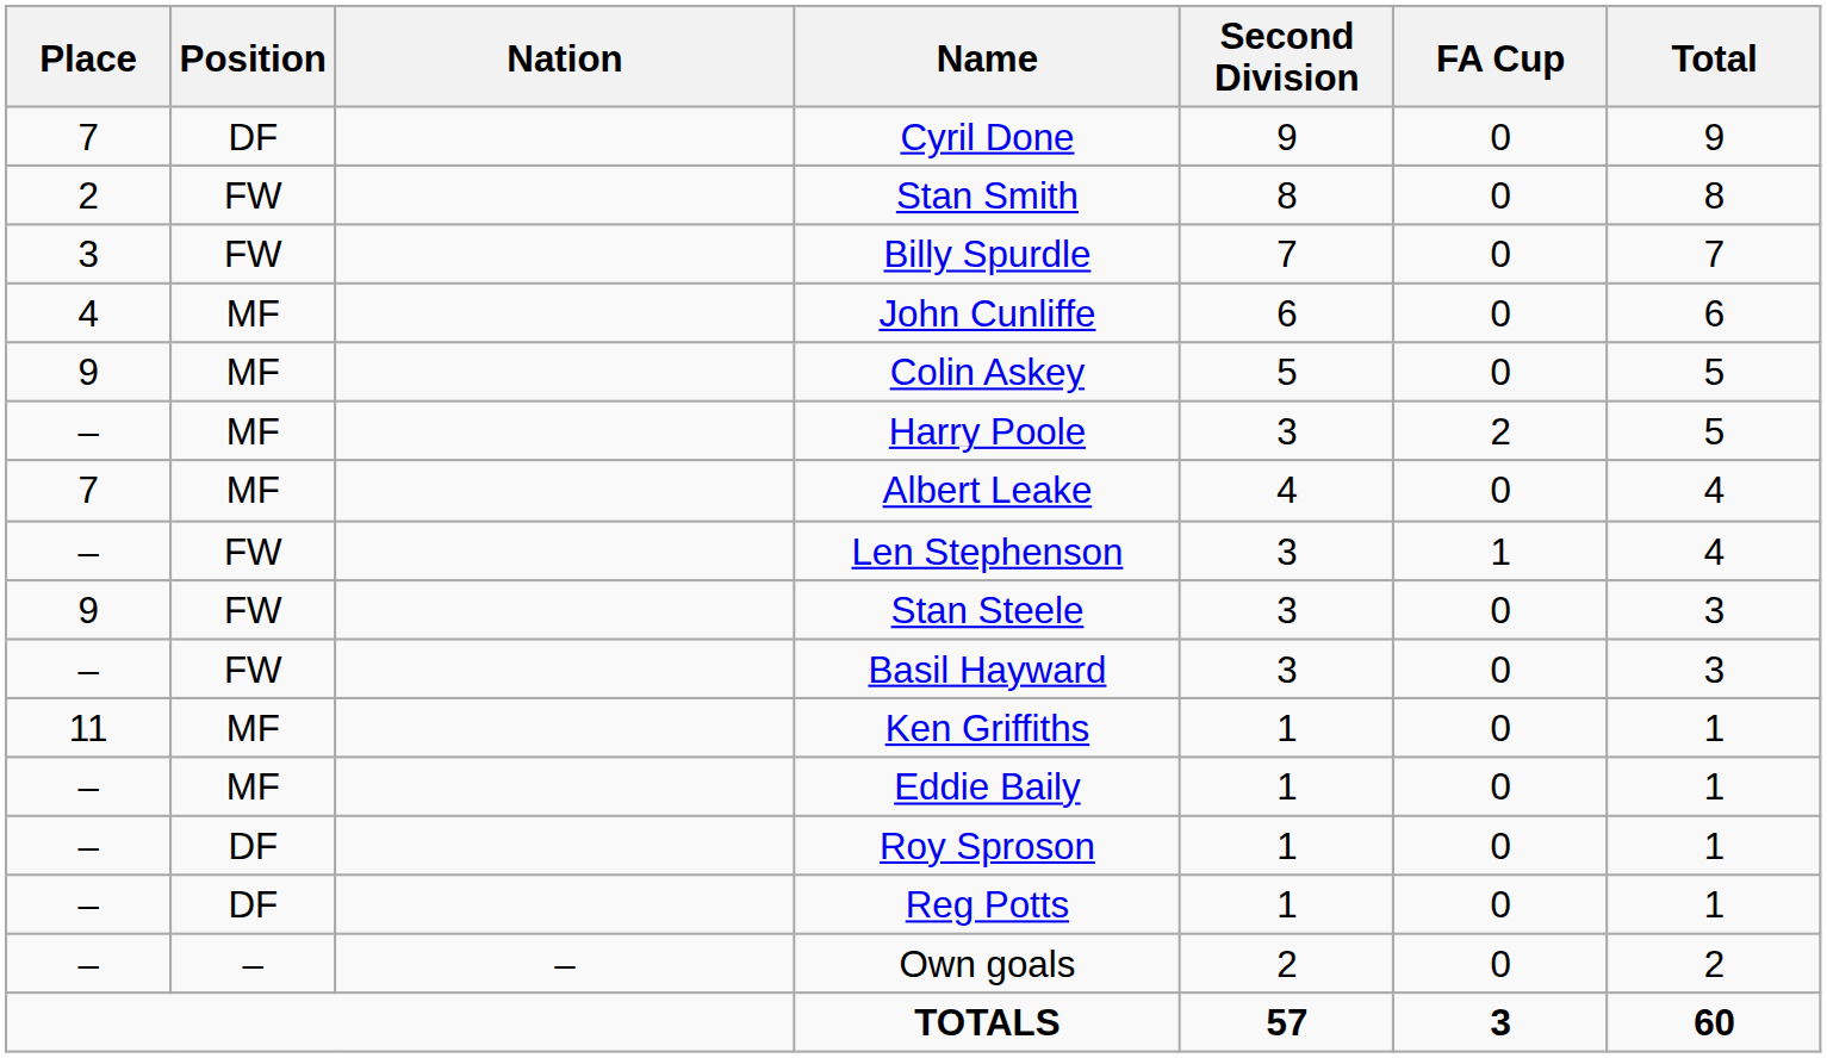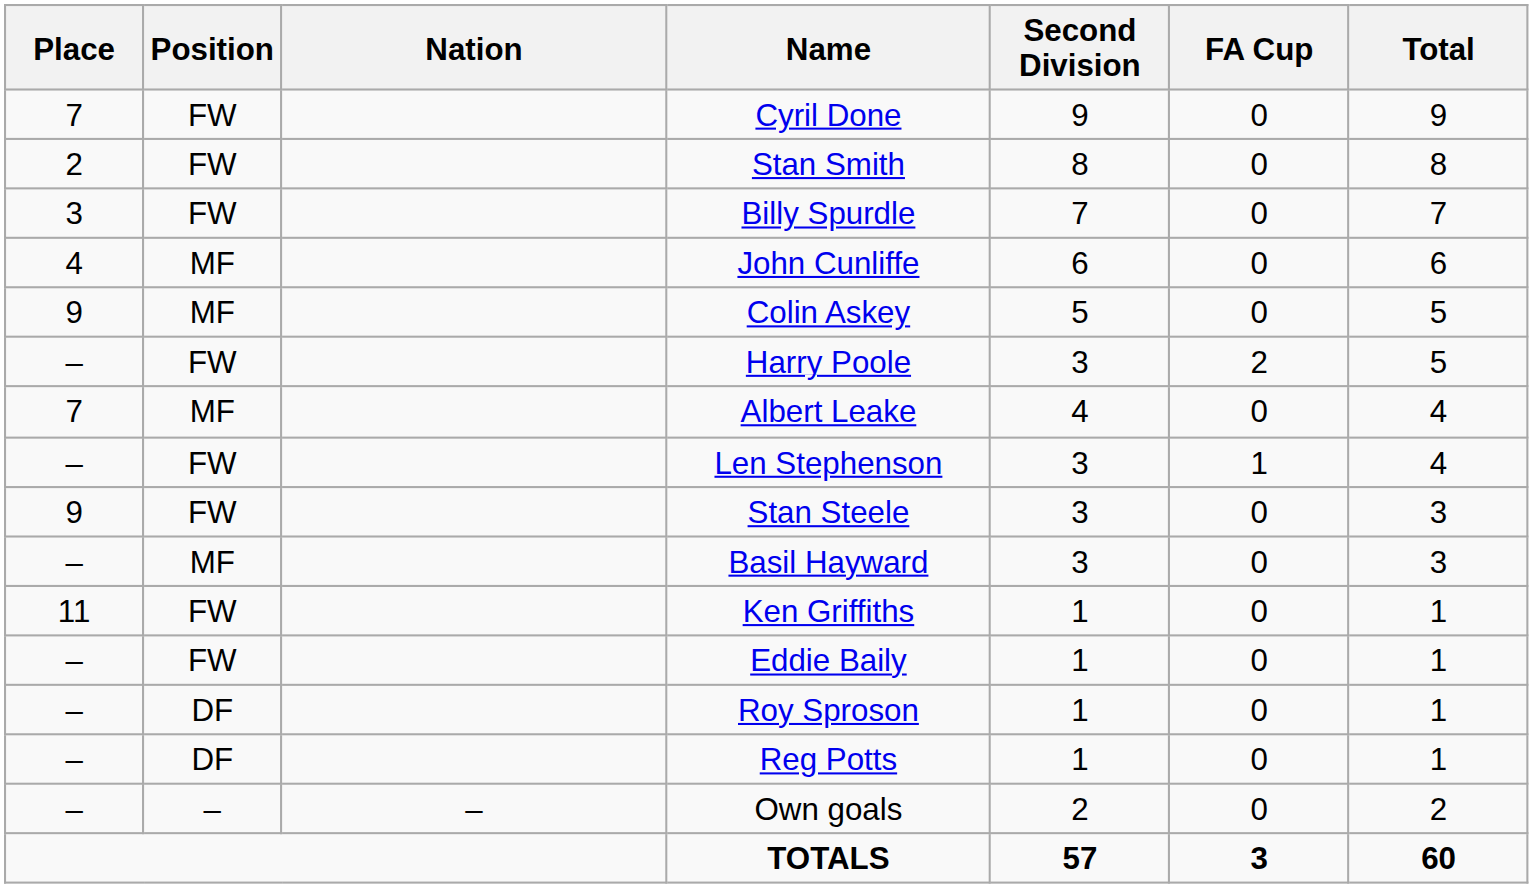 <table class="wikitable" style="font-size: 95%; text-align: center;">
 <tr>
 <th width=60>Place</th>
 <th width=60>Position</th>
 <th width=180>Nation</th>
 <th width=150>Name</th>
 <th width=80>Second Division</th>
 <th width=80>FA Cup</th>
 <th width=80>Total</th>
 </tr>
 <tr>
 <td>7</td>
-<td>DF</td>
+<td>FW</td>
 <td></td>
 <td><a href='#'>Cyril Done</a></td>
 <td>9</td>
 <td>0</td>
 <td>9</td>
 </tr>
 <tr>
 <td>2</td>
 <td>FW</td>
 <td></td>
 <td><a href='#'>Stan Smith</a></td>
 <td>8</td>
 <td>0</td>
 <td>8</td>
 </tr>
 <tr>
 <td>3</td>
 <td>FW</td>
 <td></td>
 <td><a href='#'>Billy Spurdle</a></td>
 <td>7</td>
 <td>0</td>
 <td>7</td>
 </tr>
 <tr>
 <td>4</td>
 <td>MF</td>
 <td></td>
 <td><a href='#'>John Cunliffe</a></td>
 <td>6</td>
 <td>0</td>
 <td>6</td>
 </tr>
 <tr>
 <td>9</td>
 <td>MF</td>
 <td></td>
 <td><a href='#'>Colin Askey</a></td>
 <td>5</td>
 <td>0</td>
 <td>5</td>
 </tr>
 <tr>
 <td>–</td>
-<td>MF</td>
+<td>FW</td>
 <td></td>
 <td><a href='#'>Harry Poole</a></td>
 <td>3</td>
 <td>2</td>
 <td>5</td>
 </tr>
 <tr>
 <td>7</td>
 <td>MF</td>
 <td></td>
 <td><a href='#'>Albert Leake</a></td>
 <td>4</td>
 <td>0</td>
 <td>4</td>
 </tr>
 <tr>
 <td>–</td>
 <td>FW</td>
 <td></td>
 <td><a href='#'>Len Stephenson</a></td>
 <td>3</td>
 <td>1</td>
 <td>4</td>
 </tr>
 <tr>
 <td>9</td>
 <td>FW</td>
 <td></td>
 <td><a href='#'>Stan Steele</a></td>
 <td>3</td>
 <td>0</td>
 <td>3</td>
 </tr>
 <tr>
 <td>–</td>
-<td>FW</td>
+<td>MF</td>
 <td></td>
 <td><a href='#'>Basil Hayward</a></td>
 <td>3</td>
 <td>0</td>
 <td>3</td>
 </tr>
 <tr>
 <td>11</td>
-<td>MF</td>
+<td>FW</td>
 <td></td>
 <td><a href='#'>Ken Griffiths</a></td>
 <td>1</td>
 <td>0</td>
 <td>1</td>
 </tr>
 <tr>
 <td>–</td>
-<td>MF</td>
+<td>FW</td>
 <td></td>
 <td><a href='#'>Eddie Baily</a></td>
 <td>1</td>
 <td>0</td>
 <td>1</td>
 </tr>
 <tr>
 <td>–</td>
 <td>DF</td>
 <td></td>
 <td><a href='#'>Roy Sproson</a></td>
 <td>1</td>
 <td>0</td>
 <td>1</td>
 </tr>
 <tr>
 <td>–</td>
 <td>DF</td>
 <td></td>
 <td><a href='#'>Reg Potts</a></td>
 <td>1</td>
 <td>0</td>
 <td>1</td>
 </tr>
 <tr>
 <td>–</td>
 <td>–</td>
 <td>–</td>
 <td>Own goals</td>
 <td>2</td>
 <td>0</td>
 <td>2</td>
 </tr>
 <tr>
 <td colspan="3"></td>
 <td><strong>TOTALS</strong></td>
 <td><strong>57</strong></td>
 <td><strong>3</strong></td>
 <td><strong>60</strong></td>
 </tr>
 </table>
